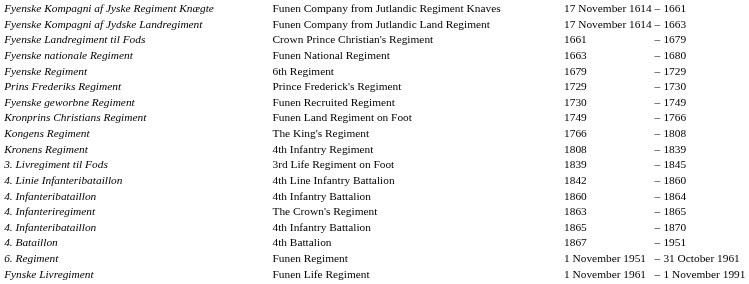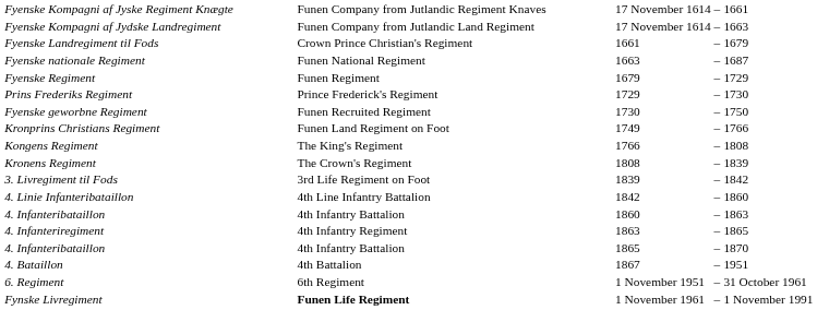 <table class="toccolours">
 <tr style="vertical-align: top;">
 <td><em>Fyenske Kompagni af Jyske Regiment Knægte</em></td>
 <td>Funen Company from Jutlandic Regiment Knaves</td>
 <td width="12%">17 November 1614</td>
 <td width="1%">–</td>
 <td width="12%">1661</td>
 </tr>
 <tr style="vertical-align: top;">
 <td><em>Fyenske Kompagni af Jydske Landregiment</em></td>
 <td>Funen Company from Jutlandic Land Regiment</td>
 <td width="12%">17 November 1614</td>
 <td width="1%">–</td>
 <td width="12%">1663</td>
 </tr>
 <tr style="vertical-align: top;">
 <td><em>Fyenske Landregiment til Fods</em></td>
 <td>Crown Prince Christian's Regiment</td>
 <td width="12%">1661</td>
 <td width="1%">–</td>
 <td width="12%">1679</td>
 </tr>
 <tr style="vertical-align: top;">
 <td><em>Fyenske nationale Regiment</em></td>
 <td>Funen National Regiment</td>
 <td width="12%">1663</td>
 <td width="1%">–</td>
-<td width="12%">1680</td>
+<td width="12%">1687</td>
 </tr>
 <tr style="vertical-align: top;">
 <td><em>Fyenske Regiment</em></td>
-<td>6th Regiment</td>
+<td>Funen Regiment</td>
 <td width="12%">1679</td>
 <td width="1%">–</td>
 <td width="12%">1729</td>
 </tr>
 <tr style="vertical-align: top;">
 <td><em>Prins Frederiks Regiment</em></td>
 <td>Prince Frederick's Regiment</td>
 <td width="12%">1729</td>
 <td width="1%">–</td>
 <td width="12%">1730</td>
 </tr>
 <tr style="vertical-align: top;">
 <td><em>Fyenske geworbne Regiment</em></td>
 <td>Funen Recruited Regiment</td>
 <td width="12%">1730</td>
 <td width="1%">–</td>
-<td width="12%">1749</td>
+<td width="12%">1750</td>
 </tr>
 <tr style="vertical-align: top;">
 <td><em>Kronprins Christians Regiment</em></td>
 <td>Funen Land Regiment on Foot</td>
 <td width="12%">1749</td>
 <td width="1%">–</td>
 <td width="12%">1766</td>
 </tr>
 <tr style="vertical-align: top;">
 <td><em>Kongens Regiment</em></td>
 <td>The King's Regiment</td>
 <td width="12%">1766</td>
 <td width="1%">–</td>
 <td width="12%">1808</td>
 </tr>
 <tr style="vertical-align: top;">
 <td><em>Kronens Regiment</em></td>
-<td>4th Infantry Regiment</td>
+<td>The Crown's Regiment</td>
 <td width="12%">1808</td>
 <td width="1%">–</td>
 <td width="12%">1839</td>
 </tr>
 <tr style="vertical-align: top;">
 <td><em>3. Livregiment til Fods</em></td>
 <td>3rd Life Regiment on Foot</td>
 <td width="12%">1839</td>
 <td width="1%">–</td>
-<td width="12%">1845</td>
+<td width="12%">1842</td>
 </tr>
 <tr style="vertical-align: top;">
 <td><em>4. Linie Infanteribataillon</em></td>
 <td>4th Line Infantry Battalion</td>
 <td width="12%">1842</td>
 <td width="1%">–</td>
 <td width="12%">1860</td>
 </tr>
 <tr style="vertical-align: top;">
 <td><em>4. Infanteribataillon</em></td>
 <td>4th Infantry Battalion</td>
 <td width="12%">1860</td>
 <td width="1%">–</td>
-<td width="12%">1864</td>
+<td width="12%">1863</td>
 </tr>
 <tr style="vertical-align: top;">
 <td><em>4. Infanteriregiment</em></td>
-<td>The Crown's Regiment</td>
+<td>4th Infantry Regiment</td>
 <td width="12%">1863</td>
 <td width="1%">–</td>
 <td width="12%">1865</td>
 </tr>
 <tr style="vertical-align: top;">
 <td><em>4. Infanteribataillon</em></td>
 <td>4th Infantry Battalion</td>
 <td width="12%">1865</td>
 <td width="1%">–</td>
 <td width="12%">1870</td>
 </tr>
 <tr style="vertical-align: top;">
 <td><em>4. Bataillon</em></td>
 <td>4th Battalion</td>
 <td width="12%">1867</td>
 <td width="1%">–</td>
 <td width="12%">1951</td>
 </tr>
 <tr style="vertical-align: top;">
 <td><em>6. Regiment</em></td>
-<td>Funen Regiment</td>
+<td>6th Regiment</td>
 <td width="12%">1 November 1951</td>
 <td width="1%">–</td>
 <td width="12%">31 October 1961</td>
 </tr>
 <tr style="vertical-align: top;">
 <td><em>Fynske Livregiment</em></td>
-<td>Funen Life Regiment</td>
+<td><strong>Funen Life Regiment</strong></td>
 <td width="12%">1 November 1961</td>
 <td width="1%">–</td>
 <td width="12%">1 November 1991</td>
 </tr>
 </table>
